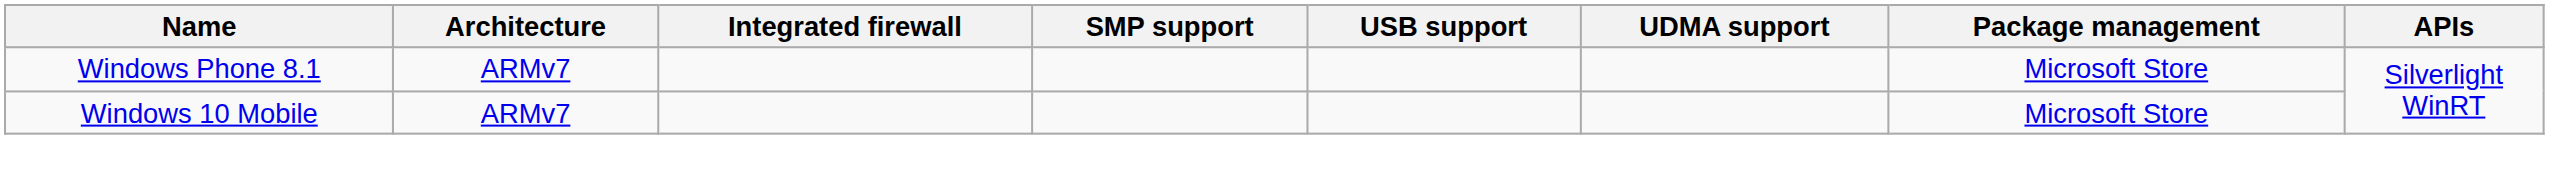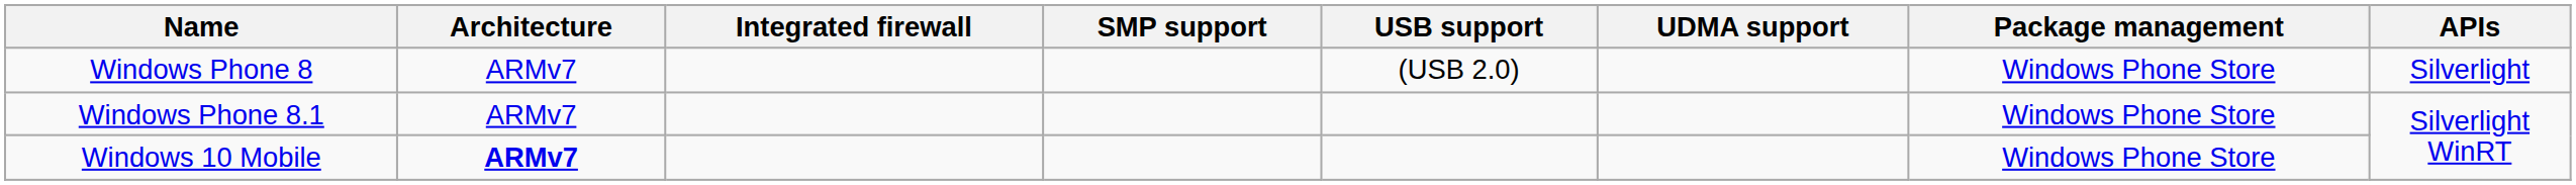 <table class="wikitable sortable sort-under" style=font-size:85%;text-align:center;width:100%>
 <tr>
 <th>Name</th>
 <th>Architecture</th>
 <th>Integrated firewall</th>
 <th>SMP support</th>
 <th>USB support</th>
 <th>UDMA support</th>
 <th>Package management</th>
 <th>APIs</th>
 </tr>
 <tr>
+<td><a href='#'>Windows Phone 8</a></td>
+<td><a href='#'>ARMv7</a></td>
+<td></td>
+<td></td>
+<td> (USB 2.0)</td>
+<td></td>
+<td><a href='#'>Windows Phone Store</a></td>
+<td><a href='#'>Silverlight</a></td>
+</tr>
+<tr>
 <td><a href='#'>Windows Phone 8.1</a></td>
 <td><a href='#'>ARMv7</a></td>
 <td></td>
 <td></td>
 <td></td>
 <td></td>
-<td><a href='#'>Microsoft Store</a></td>
+<td><a href='#'>Windows Phone Store</a></td>
 <td rowspan=2><a href='#'>Silverlight</a><br><a href='#'>WinRT</a></td>
 </tr>
 <tr>
 <td><a href='#'>Windows 10 Mobile</a></td>
-<td><a href='#'>ARMv7</a></td>
+<td><strong><a href='#'>ARMv7</a></strong></td>
 <td></td>
 <td></td>
 <td></td>
 <td></td>
-<td><a href='#'>Microsoft Store</a></td>
+<td><a href='#'>Windows Phone Store</a></td>
 </tr>
 </table>
